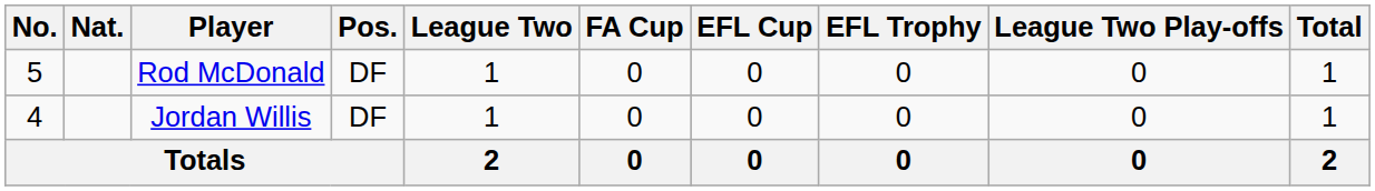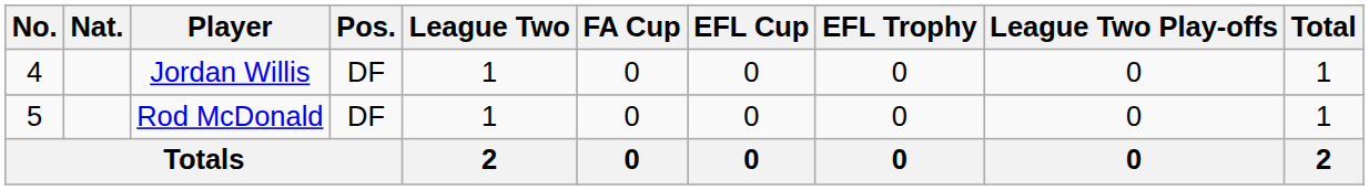 <table class="wikitable sortable alternance" style="text-align:center">
 <tr>
 <th>No.</th>
 <th>Nat.</th>
 <th>Player</th>
 <th>Pos.</th>
 <th>League Two</th>
 <th>FA Cup</th>
 <th>EFL Cup</th>
 <th>EFL Trophy</th>
 <th>League Two Play-offs</th>
 <th>Total</th>
 </tr>
 <tr>
-<td>5</td>
+<td>4</td>
 <td></td>
-<td><a href='#'>Rod McDonald</a></td>
+<td><a href='#'>Jordan Willis</a></td>
 <td>DF</td>
 <td>1</td>
 <td>0</td>
 <td>0</td>
 <td>0</td>
 <td>0</td>
 <td>1</td>
 </tr>
 <tr>
-<td>4</td>
+<td>5</td>
 <td></td>
-<td><a href='#'>Jordan Willis</a></td>
+<td><a href='#'>Rod McDonald</a></td>
 <td>DF</td>
 <td>1</td>
 <td>0</td>
 <td>0</td>
 <td>0</td>
 <td>0</td>
 <td>1</td>
 </tr>
 <tr class="sortbottom">
 <th colspan="4">Totals</th>
 <th>2</th>
 <th>0</th>
 <th>0</th>
 <th>0</th>
 <th>0</th>
 <th>2</th>
 </tr>
 </table>
